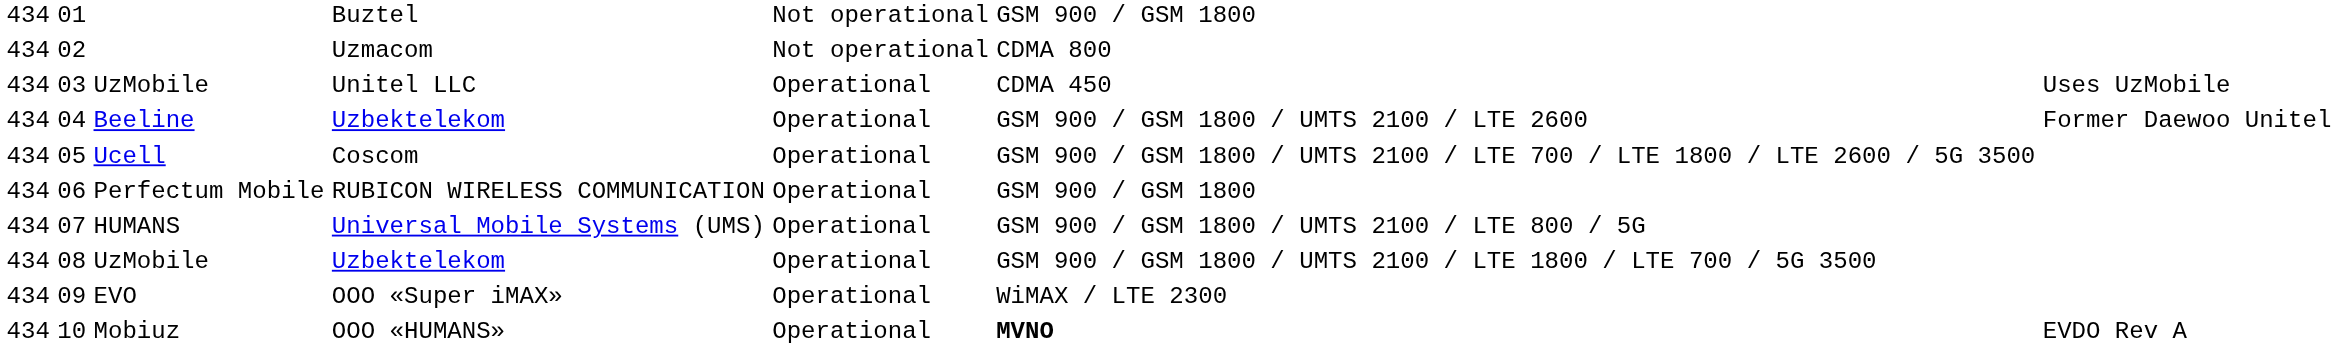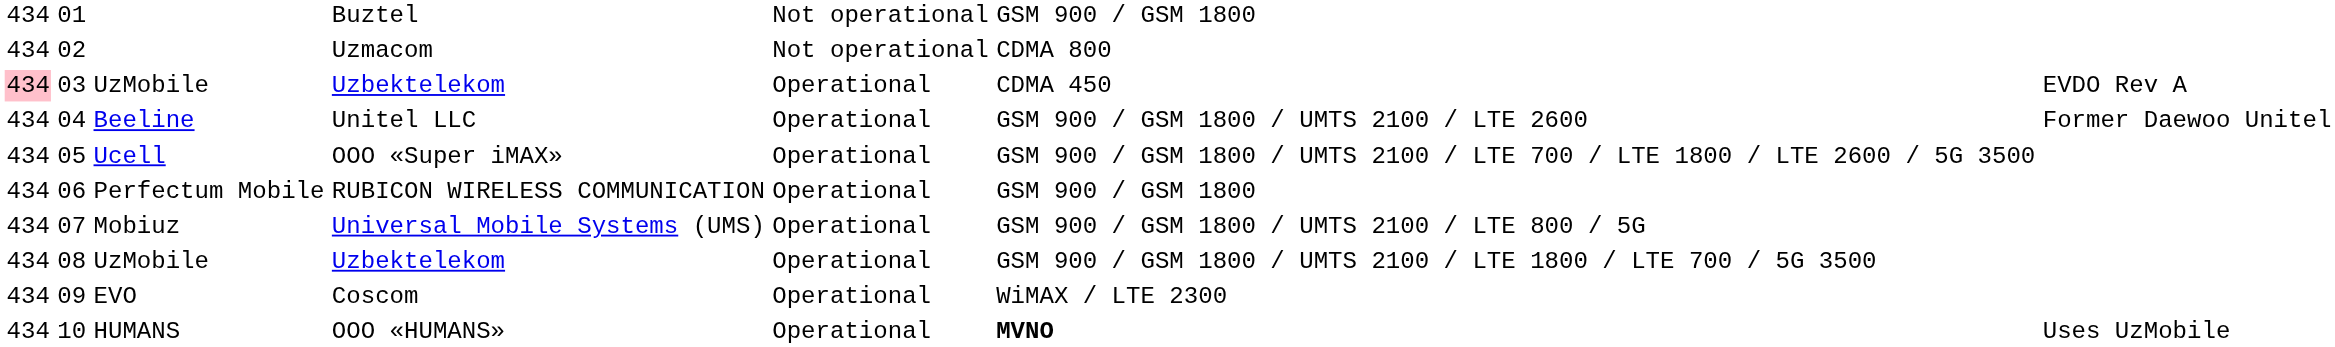 <table>
 <tr>
 <td>434</td>
 <td>01</td>
 <td></td>
 <td>Buztel</td>
 <td>Not operational</td>
 <td>GSM 900 / GSM 1800</td>
 <td></td>
 </tr>
 <tr>
 <td>434</td>
 <td>02</td>
 <td></td>
 <td>Uzmacom</td>
 <td>Not operational</td>
 <td>CDMA 800</td>
 <td></td>
 </tr>
 <tr>
-<td>434</td>
+<td style="background: pink;">434</td>
 <td>03</td>
 <td>UzMobile</td>
-<td>Unitel LLC</td>
+<td><a href='#'>Uzbektelekom</a></td>
 <td>Operational</td>
 <td>CDMA 450</td>
-<td>Uses UzMobile</td>
+<td>EVDO Rev A</td>
 </tr>
 <tr>
 <td>434</td>
 <td>04</td>
 <td><a href='#'>Beeline</a></td>
-<td><a href='#'>Uzbektelekom</a></td>
+<td>Unitel LLC</td>
 <td>Operational</td>
 <td>GSM 900 / GSM 1800 / UMTS 2100 / LTE 2600</td>
 <td>Former Daewoo Unitel</td>
 </tr>
 <tr>
 <td>434</td>
 <td>05</td>
 <td><a href='#'>Ucell</a></td>
-<td>Coscom</td>
+<td>OOO «Super iMAX»</td>
 <td>Operational</td>
 <td>GSM 900 / GSM 1800 / UMTS 2100 / LTE 700 / LTE 1800 / LTE 2600 / 5G 3500</td>
 <td></td>
 </tr>
 <tr>
 <td>434</td>
 <td>06</td>
 <td>Perfectum Mobile</td>
 <td>RUBICON WIRELESS COMMUNICATION</td>
 <td>Operational</td>
 <td>GSM 900 / GSM 1800</td>
 <td></td>
 </tr>
 <tr>
 <td>434</td>
 <td>07</td>
-<td>HUMANS</td>
+<td>Mobiuz</td>
 <td><a href='#'>Universal Mobile Systems</a> (UMS)</td>
 <td>Operational</td>
 <td>GSM 900 / GSM 1800 / UMTS 2100 / LTE 800 / 5G</td>
 <td></td>
 </tr>
 <tr>
 <td>434</td>
 <td>08</td>
 <td>UzMobile</td>
 <td><a href='#'>Uzbektelekom</a></td>
 <td>Operational</td>
 <td>GSM 900 / GSM 1800 / UMTS 2100 / LTE 1800 / LTE 700 / 5G 3500</td>
 <td></td>
 </tr>
 <tr>
 <td>434</td>
 <td>09</td>
 <td>EVO</td>
-<td>OOO «Super iMAX»</td>
+<td>Coscom</td>
 <td>Operational</td>
 <td>WiMAX / LTE 2300</td>
 <td></td>
 </tr>
 <tr>
 <td>434</td>
 <td>10</td>
-<td>Mobiuz</td>
+<td>HUMANS</td>
 <td>OOO «HUMANS»</td>
 <td>Operational</td>
 <td><strong>MVNO</strong></td>
-<td>EVDO Rev A</td>
+<td>Uses UzMobile</td>
 </tr>
 </table>
